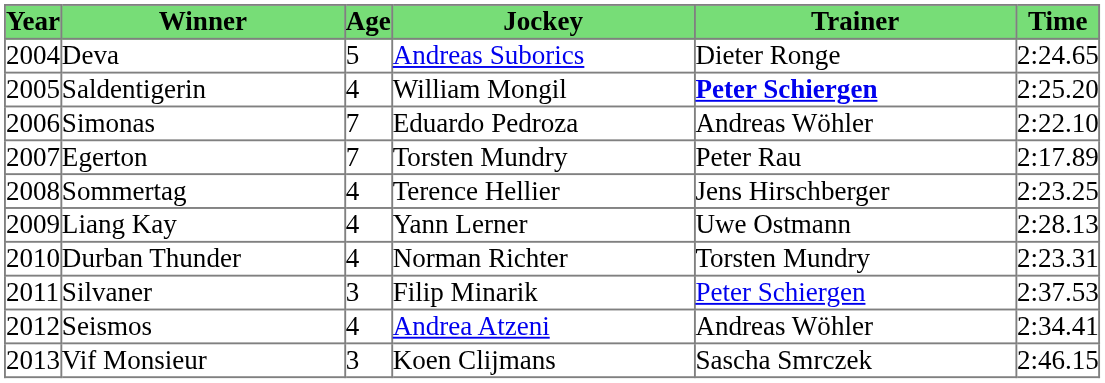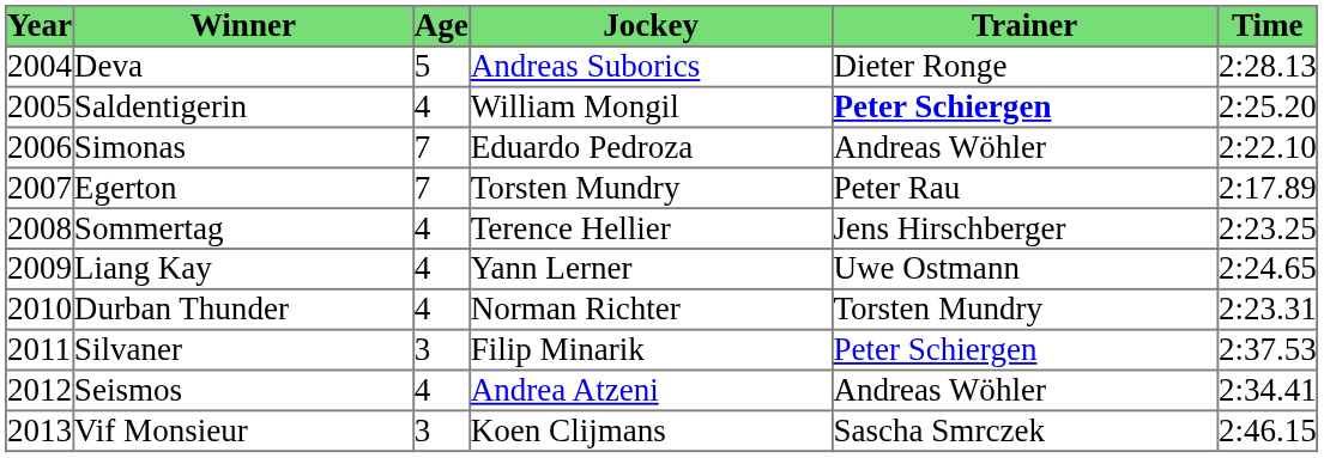 <table class = "sortable" | border="1" cellpadding="0" style="border-collapse: collapse; font-size:90%">
 <tr bgcolor="#77dd77" align="center">
 <th>Year</th>
 <th>Winner</th>
 <th>Age</th>
 <th>Jockey</th>
 <th>Trainer</th>
 <th>Time</th>
 </tr>
 <tr>
 <td>2004</td>
 <td width=150px>Deva</td>
 <td>5</td>
 <td width=160px><a href='#'>Andreas Suborics</a></td>
 <td width=170px>Dieter Ronge</td>
-<td>2:24.65</td>
+<td>2:28.13</td>
 </tr>
 <tr>
 <td>2005</td>
 <td>Saldentigerin</td>
 <td>4</td>
 <td>William Mongil</td>
 <td><strong><a href='#'>Peter Schiergen</a></strong></td>
 <td>2:25.20</td>
 </tr>
 <tr>
 <td>2006</td>
 <td>Simonas</td>
 <td>7</td>
 <td>Eduardo Pedroza</td>
 <td>Andreas Wöhler</td>
 <td>2:22.10</td>
 </tr>
 <tr>
 <td>2007</td>
 <td>Egerton</td>
 <td>7</td>
 <td>Torsten Mundry</td>
 <td>Peter Rau</td>
 <td>2:17.89</td>
 </tr>
 <tr>
 <td>2008</td>
 <td>Sommertag</td>
 <td>4</td>
 <td>Terence Hellier</td>
 <td>Jens Hirschberger</td>
 <td>2:23.25</td>
 </tr>
 <tr>
 <td>2009</td>
 <td>Liang Kay</td>
 <td>4</td>
 <td>Yann Lerner</td>
 <td>Uwe Ostmann</td>
-<td>2:28.13</td>
+<td>2:24.65</td>
 </tr>
 <tr>
 <td>2010</td>
 <td>Durban Thunder</td>
 <td>4</td>
 <td>Norman Richter</td>
 <td>Torsten Mundry</td>
 <td>2:23.31</td>
 </tr>
 <tr>
 <td>2011</td>
 <td>Silvaner</td>
 <td>3</td>
 <td>Filip Minarik</td>
 <td><a href='#'>Peter Schiergen</a></td>
 <td>2:37.53</td>
 </tr>
 <tr>
 <td>2012</td>
 <td>Seismos</td>
 <td>4</td>
 <td><a href='#'>Andrea Atzeni</a></td>
 <td>Andreas Wöhler</td>
 <td>2:34.41</td>
 </tr>
 <tr>
 <td>2013</td>
 <td>Vif Monsieur</td>
 <td>3</td>
 <td>Koen Clijmans</td>
 <td>Sascha Smrczek</td>
 <td>2:46.15</td>
 </tr>
 </table>
